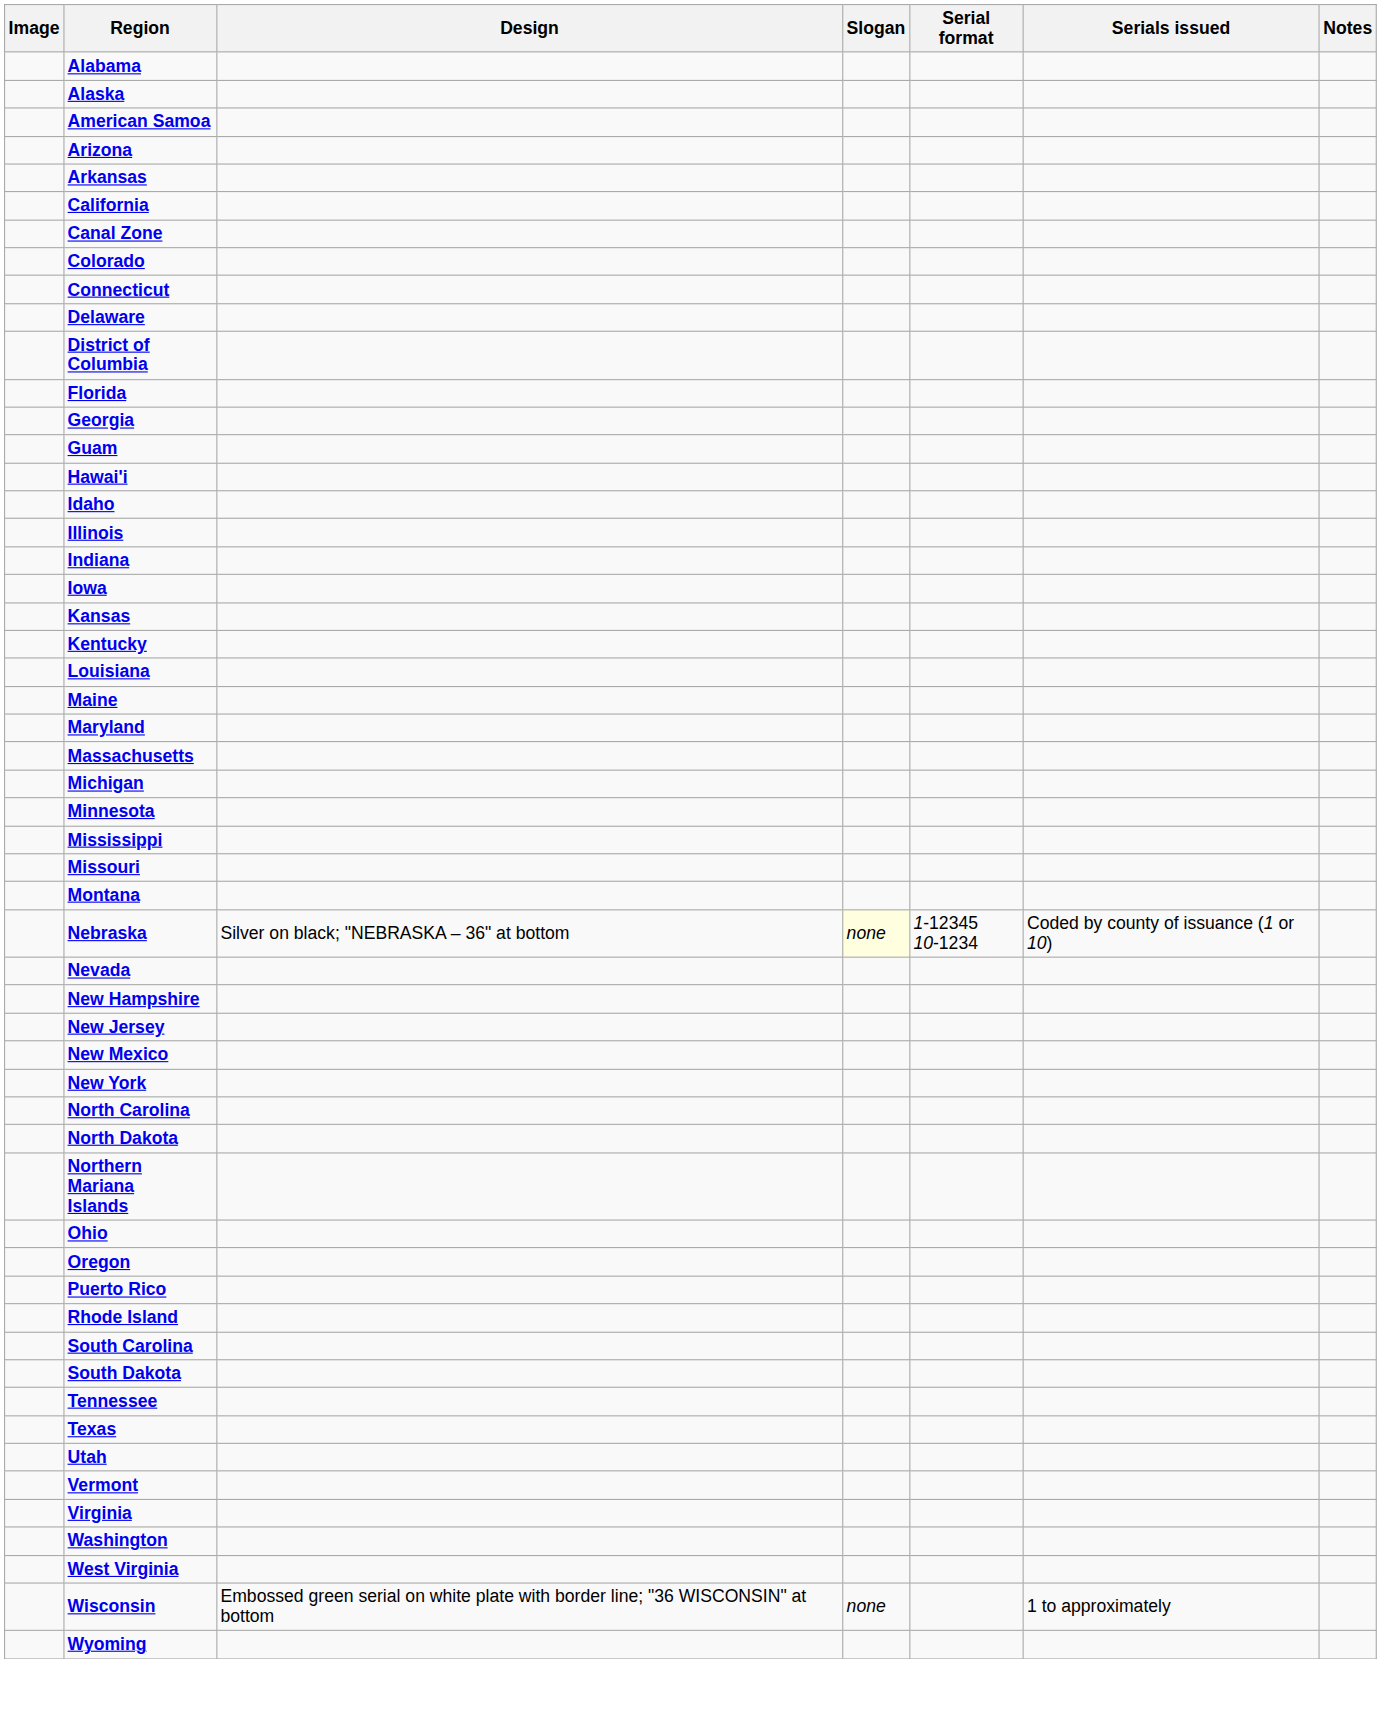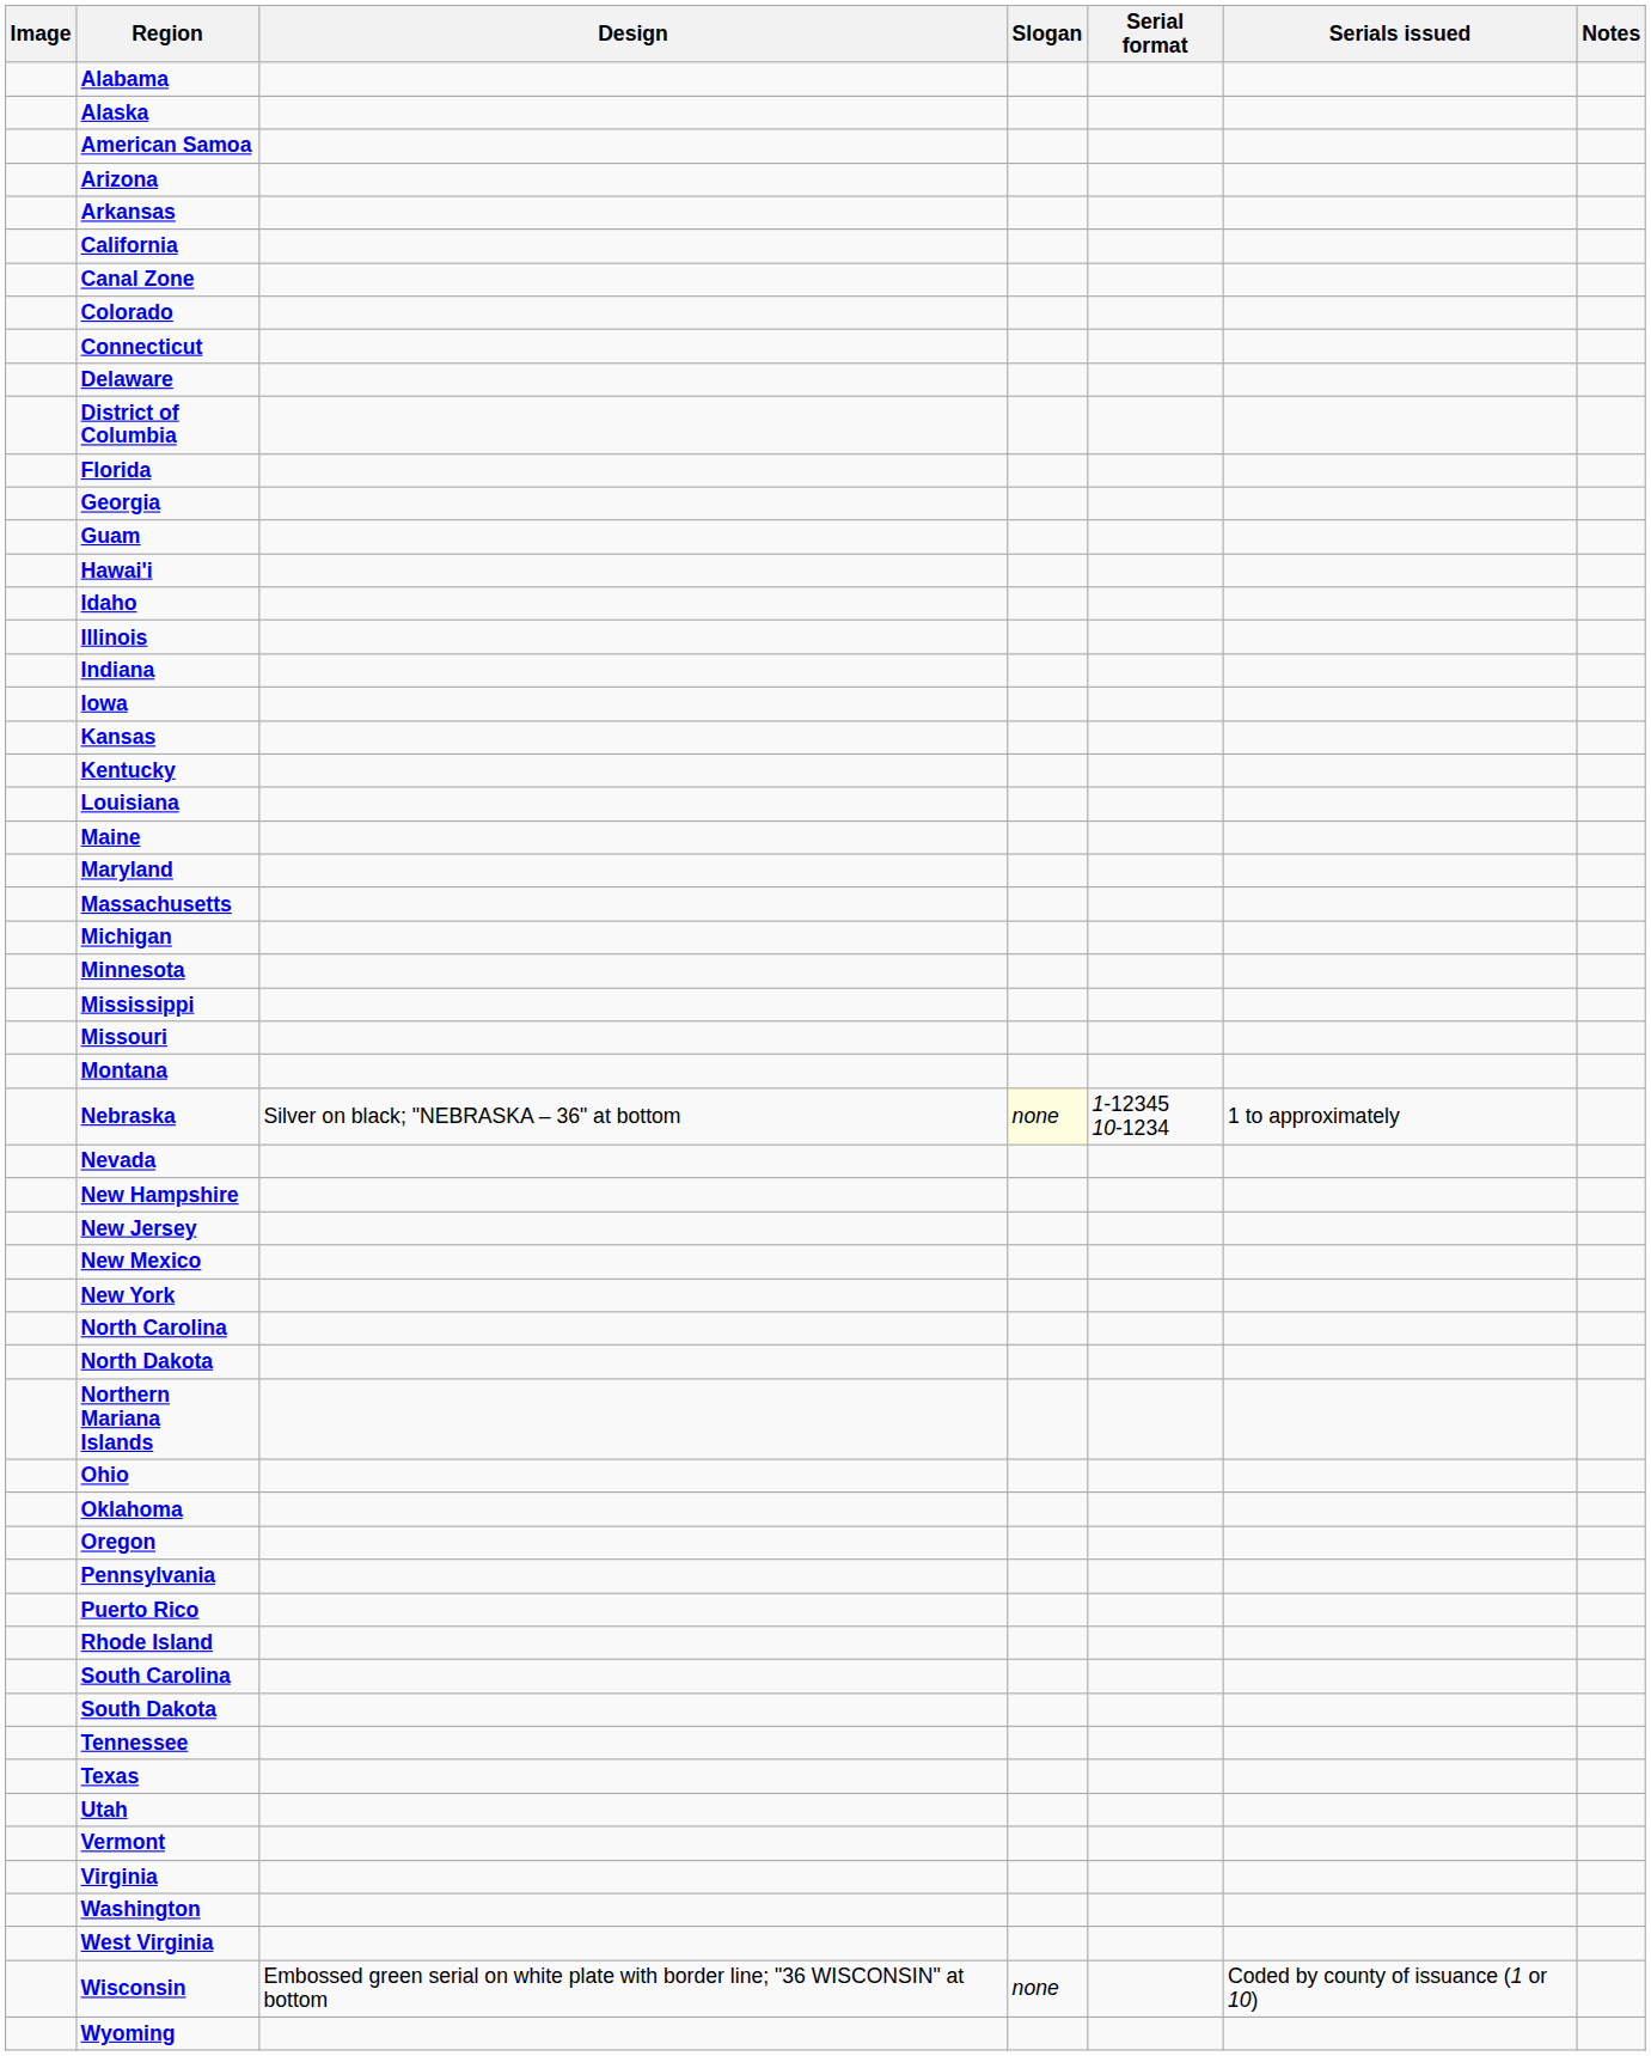 <table class="wikitable">
 <tr>
 <th>Image</th>
 <th>Region</th>
 <th>Design</th>
 <th>Slogan</th>
 <th>Serial format</th>
 <th>Serials issued</th>
 <th>Notes</th>
 </tr>
 <tr>
 <td></td>
 <td><strong><a href='#'>Alabama</a></strong></td>
 <td></td>
 <td></td>
 <td></td>
 <td></td>
 <td></td>
 </tr>
 <tr>
 <td></td>
 <td><strong><a href='#'>Alaska</a></strong></td>
 <td></td>
 <td></td>
 <td></td>
 <td></td>
 <td></td>
 </tr>
 <tr>
 <td></td>
 <td><strong><a href='#'>American Samoa</a></strong></td>
 <td></td>
 <td></td>
 <td></td>
 <td></td>
 <td></td>
 </tr>
 <tr>
 <td></td>
 <td><strong><a href='#'>Arizona</a></strong></td>
 <td></td>
 <td></td>
 <td></td>
 <td></td>
 <td></td>
 </tr>
 <tr>
 <td></td>
 <td><strong><a href='#'>Arkansas</a></strong></td>
 <td></td>
 <td></td>
 <td></td>
 <td></td>
 <td></td>
 </tr>
 <tr>
 <td></td>
 <td><strong><a href='#'>California</a></strong></td>
 <td></td>
 <td></td>
 <td></td>
 <td></td>
 <td></td>
 </tr>
 <tr>
 <td></td>
 <td><strong><a href='#'>Canal Zone</a></strong></td>
 <td></td>
 <td></td>
 <td></td>
 <td></td>
 <td></td>
 </tr>
 <tr>
 <td></td>
 <td><strong><a href='#'>Colorado</a></strong></td>
 <td></td>
 <td></td>
 <td></td>
 <td></td>
 <td></td>
 </tr>
 <tr>
 <td></td>
 <td><strong><a href='#'>Connecticut</a></strong></td>
 <td></td>
 <td></td>
 <td></td>
 <td></td>
 <td></td>
 </tr>
 <tr>
 <td></td>
 <td><strong><a href='#'>Delaware</a></strong></td>
 <td></td>
 <td></td>
 <td></td>
 <td></td>
 <td></td>
 </tr>
 <tr>
 <td></td>
 <td><strong><a href='#'>District of<br>Columbia</a></strong></td>
 <td></td>
 <td></td>
 <td></td>
 <td></td>
 <td></td>
 </tr>
 <tr>
 <td></td>
 <td><strong><a href='#'>Florida</a></strong></td>
 <td></td>
 <td></td>
 <td></td>
 <td></td>
 <td></td>
 </tr>
 <tr>
 <td></td>
 <td><strong><a href='#'>Georgia</a></strong></td>
 <td></td>
 <td></td>
 <td></td>
 <td></td>
 <td></td>
 </tr>
 <tr>
 <td></td>
 <td><strong><a href='#'>Guam</a></strong></td>
 <td></td>
 <td></td>
 <td></td>
 <td></td>
 <td></td>
 </tr>
 <tr>
 <td></td>
 <td><strong><a href='#'>Hawai'i</a></strong></td>
 <td></td>
 <td></td>
 <td></td>
 <td></td>
 <td></td>
 </tr>
 <tr>
 <td></td>
 <td><strong><a href='#'>Idaho</a></strong></td>
 <td></td>
 <td></td>
 <td></td>
 <td></td>
 <td></td>
 </tr>
 <tr>
 <td></td>
 <td><strong><a href='#'>Illinois</a></strong></td>
 <td></td>
 <td></td>
 <td></td>
 <td></td>
 <td></td>
 </tr>
 <tr>
 <td></td>
 <td><strong><a href='#'>Indiana</a></strong></td>
 <td></td>
 <td></td>
 <td></td>
 <td></td>
 <td></td>
 </tr>
 <tr>
 <td></td>
 <td><strong><a href='#'>Iowa</a></strong></td>
 <td></td>
 <td></td>
 <td></td>
 <td></td>
 <td></td>
 </tr>
 <tr>
 <td></td>
 <td><strong><a href='#'>Kansas</a></strong></td>
 <td></td>
 <td></td>
 <td></td>
 <td></td>
 <td></td>
 </tr>
 <tr>
 <td></td>
 <td><strong><a href='#'>Kentucky</a></strong></td>
 <td></td>
 <td></td>
 <td></td>
 <td></td>
 <td></td>
 </tr>
 <tr>
 <td></td>
 <td><strong><a href='#'>Louisiana</a></strong></td>
 <td></td>
 <td></td>
 <td></td>
 <td></td>
 <td></td>
 </tr>
 <tr>
 <td></td>
 <td><strong><a href='#'>Maine</a></strong></td>
 <td></td>
 <td></td>
 <td></td>
 <td></td>
 <td></td>
 </tr>
 <tr>
 <td></td>
 <td><strong><a href='#'>Maryland</a></strong></td>
 <td></td>
 <td></td>
 <td></td>
 <td></td>
 <td></td>
 </tr>
 <tr>
 <td></td>
 <td><strong><a href='#'>Massachusetts</a></strong></td>
 <td></td>
 <td></td>
 <td></td>
 <td></td>
 <td></td>
 </tr>
 <tr>
 <td></td>
 <td><strong><a href='#'>Michigan</a></strong></td>
 <td></td>
 <td></td>
 <td></td>
 <td></td>
 <td></td>
 </tr>
 <tr>
 <td></td>
 <td><strong><a href='#'>Minnesota</a></strong></td>
 <td></td>
 <td></td>
 <td></td>
 <td></td>
 <td></td>
 </tr>
 <tr>
 <td></td>
 <td><strong><a href='#'>Mississippi</a></strong></td>
 <td></td>
 <td></td>
 <td></td>
 <td></td>
 <td></td>
 </tr>
 <tr>
 <td></td>
 <td><strong><a href='#'>Missouri</a></strong></td>
 <td></td>
 <td></td>
 <td></td>
 <td></td>
 <td></td>
 </tr>
 <tr>
 <td></td>
 <td><strong><a href='#'>Montana</a></strong></td>
 <td></td>
 <td></td>
 <td></td>
 <td></td>
 <td></td>
 </tr>
 <tr>
 <td></td>
 <td><strong><a href='#'>Nebraska</a></strong></td>
 <td>Silver on black; "NEBRASKA – 36" at bottom</td>
 <td style="background: lightyellow;"><em>none</em></td>
 <td><em>1</em>-12345<br><em>10</em>-1234</td>
-<td>Coded by county of issuance (<em>1</em> or <em>10</em>)</td>
+<td>1 to approximately </td>
 <td></td>
 </tr>
 <tr>
 <td></td>
 <td><strong><a href='#'>Nevada</a></strong></td>
 <td></td>
 <td></td>
 <td></td>
 <td></td>
 <td></td>
 </tr>
 <tr>
 <td></td>
 <td><strong><a href='#'>New Hampshire</a></strong></td>
 <td></td>
 <td></td>
 <td></td>
 <td></td>
 <td></td>
 </tr>
 <tr>
 <td></td>
 <td><strong><a href='#'>New Jersey</a></strong></td>
 <td></td>
 <td></td>
 <td></td>
 <td></td>
 <td></td>
 </tr>
 <tr>
 <td></td>
 <td><strong><a href='#'>New Mexico</a></strong></td>
 <td></td>
 <td></td>
 <td></td>
 <td></td>
 <td></td>
 </tr>
 <tr>
 <td></td>
 <td><strong><a href='#'>New York</a></strong></td>
 <td></td>
 <td></td>
 <td></td>
 <td></td>
 <td></td>
 </tr>
 <tr>
 <td></td>
 <td><strong><a href='#'>North Carolina</a></strong></td>
 <td></td>
 <td></td>
 <td></td>
 <td></td>
 <td></td>
 </tr>
 <tr>
 <td></td>
 <td><strong><a href='#'>North Dakota</a></strong></td>
 <td></td>
 <td></td>
 <td></td>
 <td></td>
 <td></td>
 </tr>
 <tr>
 <td></td>
 <td><strong><a href='#'>Northern Mariana<br> Islands</a></strong></td>
 <td></td>
 <td></td>
 <td></td>
 <td></td>
 <td></td>
 </tr>
 <tr>
 <td></td>
 <td><strong><a href='#'>Ohio</a></strong></td>
 <td></td>
 <td></td>
 <td></td>
 <td></td>
 <td></td>
 </tr>
 <tr>
 <td></td>
+<td><strong><a href='#'>Oklahoma</a></strong></td>
+<td></td>
+<td></td>
+<td></td>
+<td></td>
+<td></td>
+</tr>
+<tr>
+<td></td>
 <td><strong><a href='#'>Oregon</a></strong></td>
+<td></td>
+<td></td>
+<td></td>
+<td></td>
+<td></td>
+</tr>
+<tr>
+<td></td>
+<td><strong><a href='#'>Pennsylvania</a></strong></td>
 <td></td>
 <td></td>
 <td></td>
 <td></td>
 <td></td>
 </tr>
 <tr>
 <td></td>
 <td><strong><a href='#'>Puerto Rico</a></strong></td>
 <td></td>
 <td></td>
 <td></td>
 <td></td>
 <td></td>
 </tr>
 <tr>
 <td></td>
 <td><strong><a href='#'>Rhode Island</a></strong></td>
 <td></td>
 <td></td>
 <td></td>
 <td></td>
 <td></td>
 </tr>
 <tr>
 <td></td>
 <td><strong><a href='#'>South Carolina</a></strong></td>
 <td></td>
 <td></td>
 <td></td>
 <td></td>
 <td></td>
 </tr>
 <tr>
 <td></td>
 <td><strong><a href='#'>South Dakota</a></strong></td>
 <td></td>
 <td></td>
 <td></td>
 <td></td>
 <td></td>
 </tr>
 <tr>
 <td></td>
 <td><strong><a href='#'>Tennessee</a></strong></td>
 <td></td>
 <td></td>
 <td></td>
 <td></td>
 <td></td>
 </tr>
 <tr>
 <td></td>
 <td><strong><a href='#'>Texas</a></strong></td>
 <td></td>
 <td></td>
 <td></td>
 <td></td>
 <td></td>
 </tr>
 <tr>
 <td></td>
 <td><strong><a href='#'>Utah</a></strong></td>
 <td></td>
 <td></td>
 <td></td>
 <td></td>
 <td></td>
 </tr>
 <tr>
 <td></td>
 <td><strong><a href='#'>Vermont</a></strong></td>
 <td></td>
 <td></td>
 <td></td>
 <td></td>
 <td></td>
 </tr>
 <tr>
 <td></td>
 <td><strong><a href='#'>Virginia</a></strong></td>
 <td></td>
 <td></td>
 <td></td>
 <td></td>
 <td></td>
 </tr>
 <tr>
 <td></td>
 <td><strong><a href='#'>Washington</a></strong></td>
 <td></td>
 <td></td>
 <td></td>
 <td></td>
 <td></td>
 </tr>
 <tr>
 <td></td>
 <td><strong><a href='#'>West Virginia</a></strong></td>
 <td></td>
 <td></td>
 <td></td>
 <td></td>
 <td></td>
 </tr>
 <tr>
 <td></td>
 <td><strong><a href='#'>Wisconsin</a></strong></td>
 <td>Embossed green serial on white plate with border line; "36 WISCONSIN" at bottom</td>
 <td><em>none</em></td>
 <td></td>
-<td>1 to approximately </td>
+<td>Coded by county of issuance (<em>1</em> or <em>10</em>)</td>
 <td></td>
 </tr>
 <tr>
 <td></td>
 <td><strong><a href='#'>Wyoming</a></strong></td>
 <td></td>
 <td></td>
 <td></td>
 <td></td>
 <td></td>
 </tr>
 </table>
